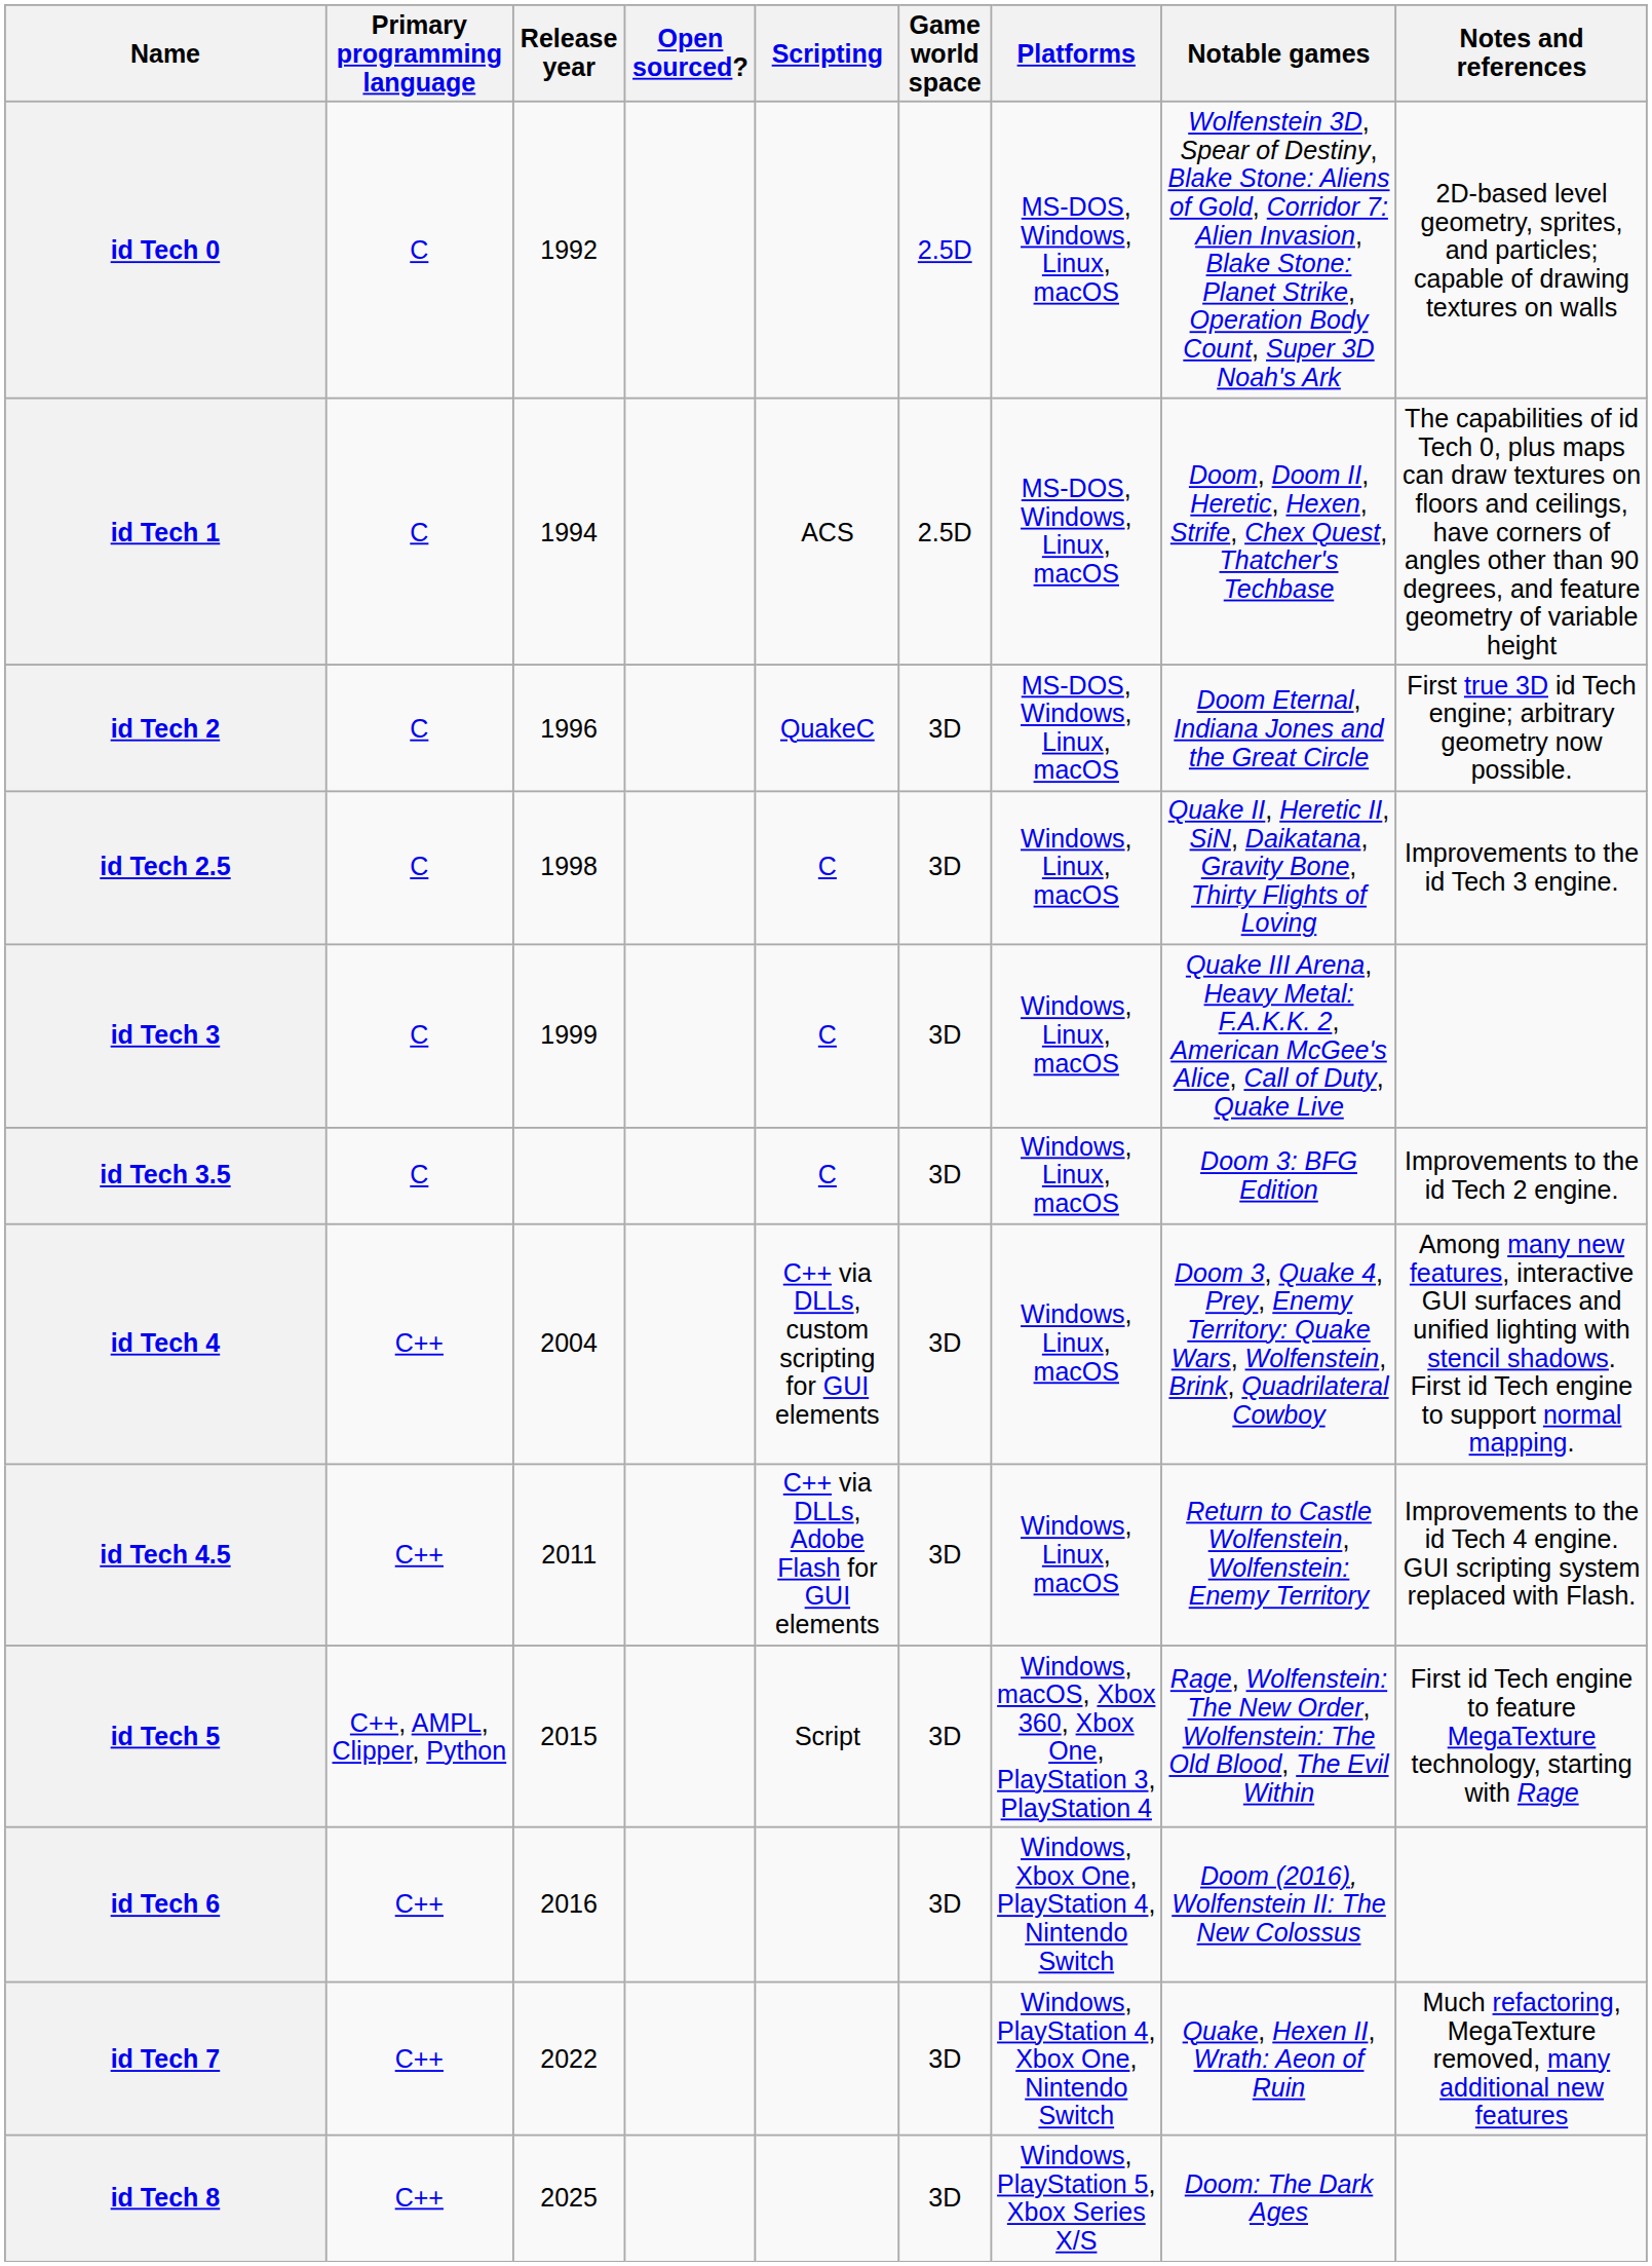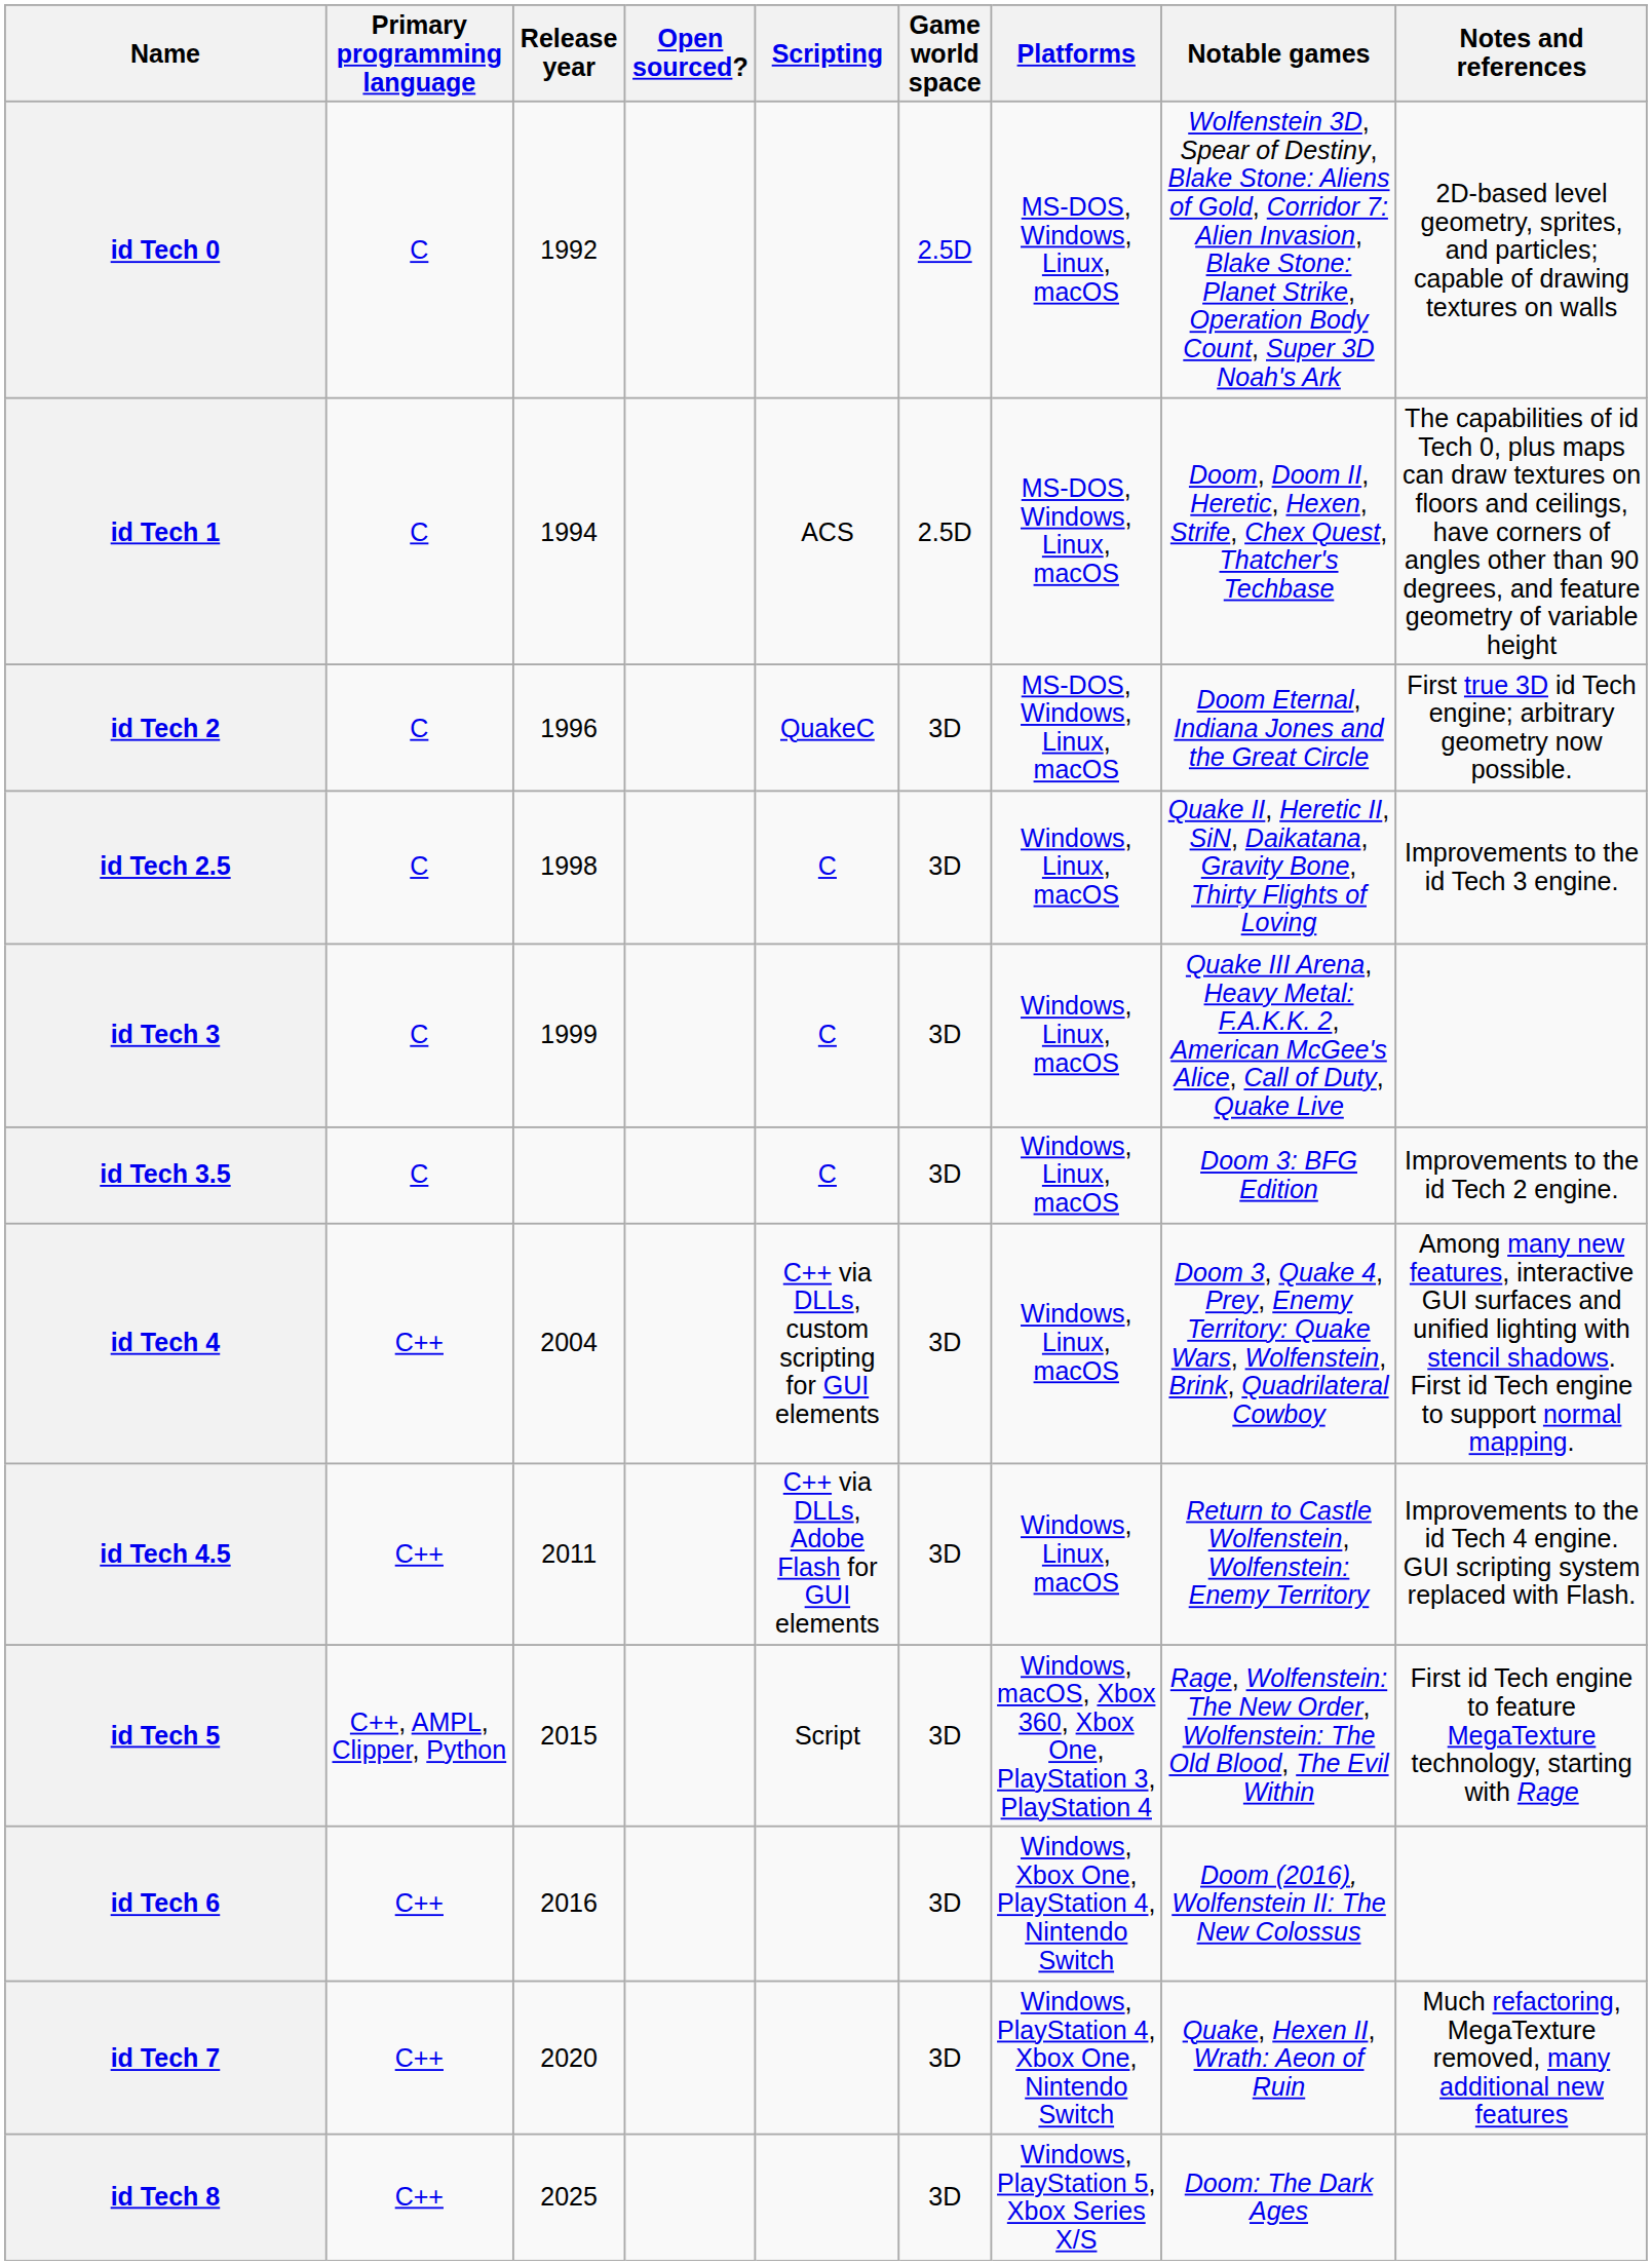 <table class="wikitable sortable" style="text-align: center; font-size: 85%; width: auto; table-layout: fixed;">
 <tr>
 <th style="width: 12em">Name<br></th>
 <th>Primary <a href='#'>programming language</a></th>
 <th>Release year</th>
 <th><a href='#'>Open sourced</a>?</th>
 <th><a href='#'>Scripting</a></th>
 <th>Game world space</th>
 <th><a href='#'>Platforms</a></th>
 <th>Notable games</th>
 <th class="unsortable">Notes and references</th>
 </tr>
 <tr>
 <th><a href='#'>id Tech 0</a><br></th>
 <td><a href='#'>C</a></td>
 <td>1992</td>
 <td></td>
 <td></td>
 <td><a href='#'>2.5D</a></td>
 <td><a href='#'>MS-DOS</a>, <a href='#'>Windows</a>, <a href='#'>Linux</a>, <a href='#'>macOS</a></td>
 <td><em><a href='#'>Wolfenstein 3D</a></em>, <em>Spear of Destiny</em>, <em><a href='#'>Blake Stone: Aliens of Gold</a></em>, <em><a href='#'>Corridor 7: Alien Invasion</a></em>, <em><a href='#'>Blake Stone: Planet Strike</a></em>, <em><a href='#'>Operation Body Count</a></em>, <em><a href='#'>Super 3D Noah's Ark</a></em></td>
 <td>2D-based level geometry, sprites, and particles; capable of drawing textures on walls</td>
 </tr>
 <tr>
 <th><a href='#'>id Tech 1</a><br></th>
 <td><a href='#'>C</a></td>
 <td>1994</td>
 <td></td>
 <td>ACS</td>
 <td>2.5D</td>
 <td><a href='#'>MS-DOS</a>, <a href='#'>Windows</a>, <a href='#'>Linux</a>, <a href='#'>macOS</a></td>
 <td><em><a href='#'>Doom</a></em>, <em><a href='#'>Doom II</a></em>, <em><a href='#'>Heretic</a></em>, <em><a href='#'>Hexen</a></em>, <em><a href='#'>Strife</a></em>, <em><a href='#'>Chex Quest</a></em>, <em><a href='#'>Thatcher's Techbase</a></em></td>
 <td>The capabilities of id Tech 0, plus maps can draw textures on floors and ceilings, have corners of angles other than 90 degrees, and feature geometry of variable height</td>
 </tr>
 <tr>
 <th><a href='#'>id Tech 2</a><br></th>
 <td><a href='#'>C</a></td>
 <td>1996</td>
 <td></td>
 <td><a href='#'>QuakeC</a></td>
 <td>3D</td>
 <td><a href='#'>MS-DOS</a>, <a href='#'>Windows</a>, <a href='#'>Linux</a>, <a href='#'>macOS</a></td>
 <td><em><a href='#'>Doom Eternal</a></em>, <em><a href='#'>Indiana Jones and the Great Circle</a></em></td>
 <td>First <a href='#'>true 3D</a> id Tech engine; arbitrary geometry now possible.</td>
 </tr>
 <tr>
 <th><a href='#'>id Tech 2.5</a><br></th>
 <td><a href='#'>C</a></td>
 <td>1998</td>
 <td></td>
 <td><a href='#'>C</a></td>
 <td>3D</td>
 <td><a href='#'>Windows</a>, <a href='#'>Linux</a>, <a href='#'>macOS</a></td>
 <td><em><a href='#'>Quake II</a></em>, <em><a href='#'>Heretic II</a></em>, <em><a href='#'>SiN</a></em>, <em><a href='#'>Daikatana</a></em>, <em><a href='#'>Gravity Bone</a></em>, <em><a href='#'>Thirty Flights of Loving</a></em></td>
 <td>Improvements to the id Tech 3 engine.</td>
 </tr>
 <tr>
 <th><a href='#'>id Tech 3</a><br></th>
 <td><a href='#'>C</a></td>
 <td>1999</td>
 <td></td>
 <td><a href='#'>C</a></td>
 <td>3D</td>
 <td><a href='#'>Windows</a>, <a href='#'>Linux</a>, <a href='#'>macOS</a></td>
 <td><em><a href='#'>Quake III Arena</a></em>, <em><a href='#'>Heavy Metal: F.A.K.K. 2</a></em>, <em><a href='#'>American McGee's Alice</a></em>, <em><a href='#'>Call of Duty</a></em>, <em><a href='#'>Quake Live</a></em></td>
 <td></td>
 </tr>
 <tr>
 <th><a href='#'>id Tech 3.5</a></th>
 <td><a href='#'>C</a></td>
 <td></td>
 <td></td>
 <td><a href='#'>C</a></td>
 <td>3D</td>
 <td><a href='#'>Windows</a>, <a href='#'>Linux</a>, <a href='#'>macOS</a></td>
 <td><em><a href='#'>Doom 3: BFG Edition</a></em></td>
 <td>Improvements to the id Tech 2 engine.</td>
 </tr>
 <tr>
 <th><a href='#'>id Tech 4</a><br></th>
 <td><a href='#'>C++</a></td>
 <td>2004</td>
 <td></td>
 <td><a href='#'>C++</a> via <a href='#'>DLLs</a>, custom scripting for <a href='#'>GUI</a> elements</td>
 <td>3D</td>
 <td><a href='#'>Windows</a>, <a href='#'>Linux</a>, <a href='#'>macOS</a></td>
 <td><em><a href='#'>Doom 3</a></em>, <em><a href='#'>Quake 4</a></em>, <em><a href='#'>Prey</a></em>, <em><a href='#'>Enemy Territory: Quake Wars</a></em>, <em><a href='#'>Wolfenstein</a></em>, <em><a href='#'>Brink</a></em>, <em><a href='#'>Quadrilateral Cowboy</a></em></td>
 <td>Among <a href='#'>many new features</a>, interactive GUI surfaces and unified lighting with <a href='#'>stencil shadows</a>. First id Tech engine to support <a href='#'>normal mapping</a>.</td>
 </tr>
 <tr>
 <th><a href='#'>id Tech 4.5</a></th>
 <td><a href='#'>C++</a></td>
 <td>2011</td>
 <td></td>
 <td><a href='#'>C++</a> via <a href='#'>DLLs</a>, <a href='#'>Adobe Flash</a> for <a href='#'>GUI</a> elements</td>
 <td>3D</td>
 <td><a href='#'>Windows</a>, <a href='#'>Linux</a>, <a href='#'>macOS</a></td>
 <td><em><a href='#'>Return to Castle Wolfenstein</a></em>, <em><a href='#'>Wolfenstein: Enemy Territory</a></em></td>
 <td>Improvements to the id Tech 4 engine. GUI scripting system replaced with Flash.</td>
 </tr>
 <tr>
 <th><a href='#'>id Tech 5</a></th>
 <td><a href='#'>C++</a>, <a href='#'>AMPL</a>, <a href='#'>Clipper</a>, <a href='#'>Python</a></td>
 <td>2015</td>
 <td></td>
 <td>Script</td>
 <td>3D</td>
 <td><a href='#'>Windows</a>, <a href='#'>macOS</a>, <a href='#'>Xbox 360</a>, <a href='#'>Xbox One</a>, <a href='#'>PlayStation 3</a>, <a href='#'>PlayStation 4</a></td>
 <td><em><a href='#'>Rage</a></em>, <em><a href='#'>Wolfenstein: The New Order</a></em>, <em><a href='#'>Wolfenstein: The Old Blood</a></em>, <em><a href='#'>The Evil Within</a></em></td>
 <td>First id Tech engine to feature <a href='#'>MegaTexture</a> technology, starting with <a href='#'><em>Rage</em></a></td>
 </tr>
 <tr>
 <th><a href='#'>id Tech 6</a></th>
 <td><a href='#'>C++</a></td>
 <td>2016</td>
 <td></td>
 <td></td>
 <td>3D</td>
 <td><a href='#'>Windows</a>, <a href='#'>Xbox One</a>, <a href='#'>PlayStation 4</a>, <a href='#'>Nintendo Switch</a></td>
 <td><em><a href='#'>Doom (2016)</a>, <a href='#'>Wolfenstein II: The New Colossus</a></em></td>
 <td></td>
 </tr>
 <tr>
 <th><a href='#'>id Tech 7</a><br></th>
 <td><a href='#'>C++</a></td>
-<td>2022</td>
+<td>2020</td>
 <td></td>
 <td></td>
 <td>3D</td>
 <td><a href='#'>Windows</a>, <a href='#'>PlayStation 4</a>, <a href='#'>Xbox One</a>, <a href='#'>Nintendo Switch</a></td>
 <td><a href='#'><em>Quake</em></a>, <em><a href='#'>Hexen II</a></em>, <em><a href='#'>Wrath: Aeon of Ruin</a></em></td>
 <td>Much <a href='#'>refactoring</a>, MegaTexture removed, <a href='#'>many additional new features</a></td>
 </tr>
 <tr>
 <th><a href='#'>id Tech 8</a></th>
 <td><a href='#'>C++</a></td>
 <td>2025</td>
 <td></td>
 <td></td>
 <td>3D</td>
 <td><a href='#'>Windows</a>, <a href='#'>PlayStation 5</a>, <a href='#'>Xbox Series X/S</a></td>
 <td><em><a href='#'>Doom: The Dark Ages</a></em></td>
 <td></td>
 </tr>
 </table>
